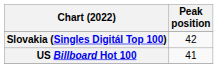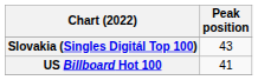 <table class="wikitable sortable plainrowheaders" style="text-align:center">
 <tr>
 <th scope="col">Chart (2022)</th>
 <th scope="col">Peak<br>position</th>
 </tr>
 <tr>
 </tr>
 <tr>
 </tr>
 <tr>
 <th scope="row">Slovakia (<a href='#'>Singles Digitál Top 100</a>)</th>
-<td>42</td>
+<td>43</td>
 </tr>
 <tr>
 <th scope="row">US <a href='#'><em>Billboard</em> Hot 100</a></th>
 <td>41</td>
 </tr>
 <tr>
 </tr>
 </table>
